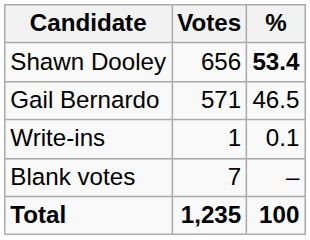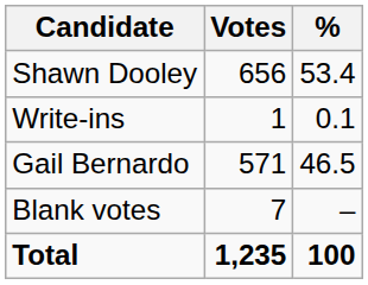 <table class=wikitable style=text-align:right>
 <tr>
 <th>Candidate</th>
 <th>Votes</th>
 <th>%</th>
 </tr>
 <tr>
 <td align=left>Shawn Dooley</td>
 <td>656</td>
-<td><strong>53.4</strong></td>
+<td>53.4</td>
+</tr>
+<tr>
+<td align=left>Write-ins</td>
+<td>1</td>
+<td>0.1</td>
 </tr>
 <tr>
 <td align=left>Gail Bernardo</td>
 <td>571</td>
 <td>46.5</td>
-</tr>
-<tr>
-<td align=left>Write-ins</td>
-<td>1</td>
-<td>0.1</td>
 </tr>
 <tr>
 <td align=left>Blank votes</td>
 <td>7</td>
 <td>–</td>
 </tr>
 <tr>
 <td align=left><strong>Total</strong></td>
 <td><strong>1,235</strong></td>
 <td><strong>100</strong></td>
 </tr>
 </table>
